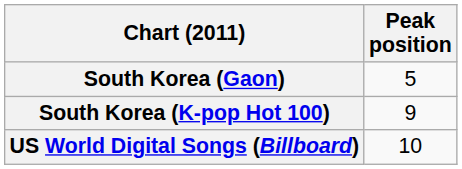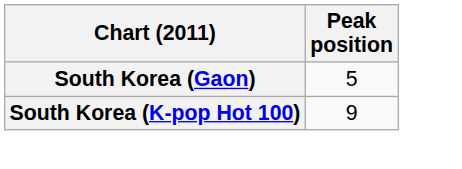 <table class="wikitable sortable plainrowheaders">
 <tr>
 <th>Chart (2011)</th>
 <th>Peak<br>position</th>
 </tr>
 <tr>
 <th scope="row">South Korea (<a href='#'>Gaon</a>)</th>
 <td align="center">5</td>
 </tr>
 <tr>
 <th scope="row">South Korea (<a href='#'>K-pop Hot 100</a>)</th>
 <td align="center">9</td>
 </tr>
-<tr>
-<th scope="row">US <a href='#'>World Digital Songs</a> (<em><a href='#'>Billboard</a></em>)</th>
-<td align="center">10</td>
-</tr>
 </table>
